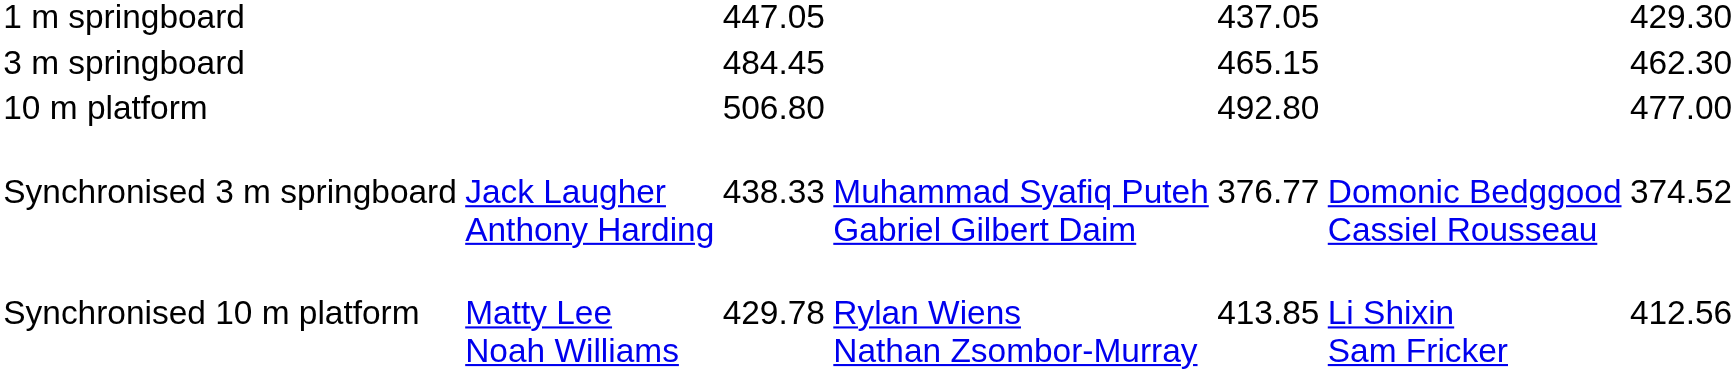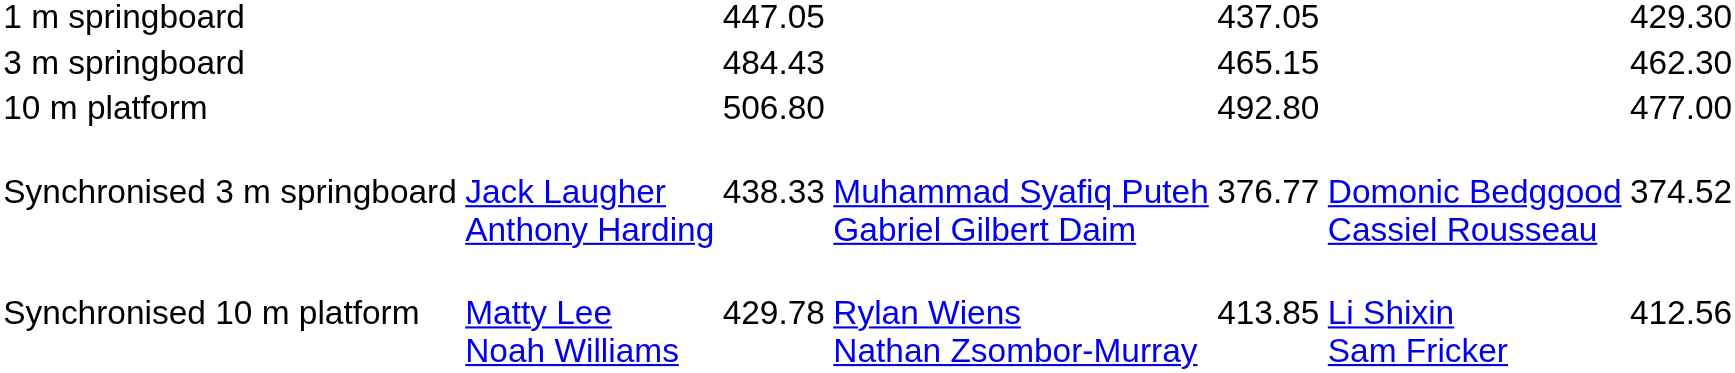 <table>
 <tr>
 <td>1 m springboard<br></td>
 <td></td>
 <td>447.05</td>
 <td></td>
 <td>437.05</td>
 <td></td>
 <td>429.30</td>
 </tr>
 <tr>
 <td>3 m springboard<br></td>
 <td></td>
-<td>484.45</td>
+<td>484.43</td>
 <td></td>
 <td>465.15</td>
 <td></td>
 <td>462.30</td>
 </tr>
 <tr>
 <td>10 m platform<br></td>
 <td></td>
 <td>506.80</td>
 <td></td>
 <td>492.80</td>
 <td></td>
 <td>477.00</td>
 </tr>
 <tr>
 <td>Synchronised 3 m springboard<br></td>
 <td><br><a href='#'>Jack Laugher</a><br><a href='#'>Anthony Harding</a></td>
 <td>438.33</td>
 <td><br><a href='#'>Muhammad Syafiq Puteh</a><br><a href='#'>Gabriel Gilbert Daim</a></td>
 <td>376.77</td>
 <td><br><a href='#'>Domonic Bedggood</a><br><a href='#'>Cassiel Rousseau</a></td>
 <td>374.52</td>
 </tr>
 <tr>
 <td>Synchronised 10 m platform<br></td>
 <td><br><a href='#'>Matty Lee</a><br><a href='#'>Noah Williams</a></td>
 <td>429.78</td>
 <td><br><a href='#'>Rylan Wiens</a><br><a href='#'>Nathan Zsombor-Murray</a></td>
 <td>413.85</td>
 <td><br><a href='#'>Li Shixin</a><br><a href='#'>Sam Fricker</a></td>
 <td>412.56</td>
 </tr>
 </table>
